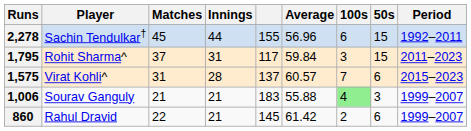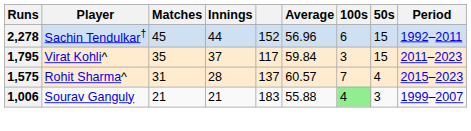 <table class="wikitable"style="font-size: 90%">
 <tr>
 <th>Runs</th>
 <th>Player</th>
 <th>Matches</th>
 <th>Innings</th>
 <th></th>
 <th>Average</th>
 <th>100s</th>
 <th>50s</th>
 <th>Period</th>
 </tr>
 <tr style="background:#cee0f2;">
 <th>2,278</th>
 <td><a href='#'>Sachin Tendulkar</a><sup>†</sup></td>
 <td>45</td>
 <td>44</td>
-<td>155</td>
+<td>152</td>
 <td>56.96</td>
 <td>6</td>
 <td>15</td>
 <td><a href='#'>1992</a>–<a href='#'>2011</a></td>
 </tr>
 <tr style="background:#ffebcd;">
 <th>1,795</th>
-<td><a href='#'>Rohit Sharma</a>^</td>
+<td><a href='#'>Virat Kohli</a>^</td>
+<td>35</td>
 <td>37</td>
-<td>31</td>
 <td>117</td>
 <td>59.84</td>
 <td>3</td>
 <td>15</td>
 <td><a href='#'>2011</a>–<a href='#'>2023</a></td>
 </tr>
 <tr style="background:#ffebcd;">
 <th>1,575</th>
-<td><a href='#'>Virat Kohli</a>^</td>
+<td><a href='#'>Rohit Sharma</a>^</td>
 <td>31</td>
 <td>28</td>
 <td>137</td>
 <td>60.57</td>
 <td>7</td>
-<td>6</td>
+<td>4</td>
 <td><a href='#'>2015</a>–<a href='#'>2023</a></td>
 </tr>
 <tr>
 <th>1,006</th>
 <td><a href='#'>Sourav Ganguly</a></td>
 <td>21</td>
 <td>21</td>
 <td>183</td>
 <td>55.88</td>
 <td style="background: lightgreen;">4</td>
 <td>3</td>
 <td><a href='#'>1999</a>–<a href='#'>2007</a></td>
 </tr>
-<tr>
-<th>860</th>
-<td><a href='#'>Rahul Dravid</a></td>
-<td>22</td>
-<td>21</td>
-<td>145</td>
-<td>61.42</td>
-<td>2</td>
-<td>6</td>
-<td><a href='#'>1999</a>–<a href='#'>2007</a></td>
-</tr>
 </table>
